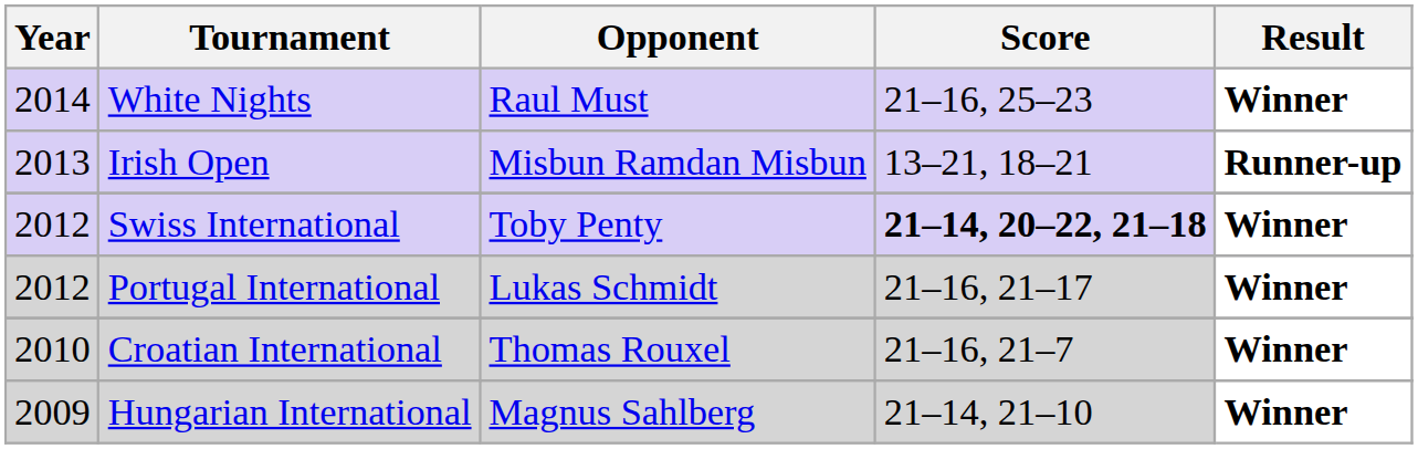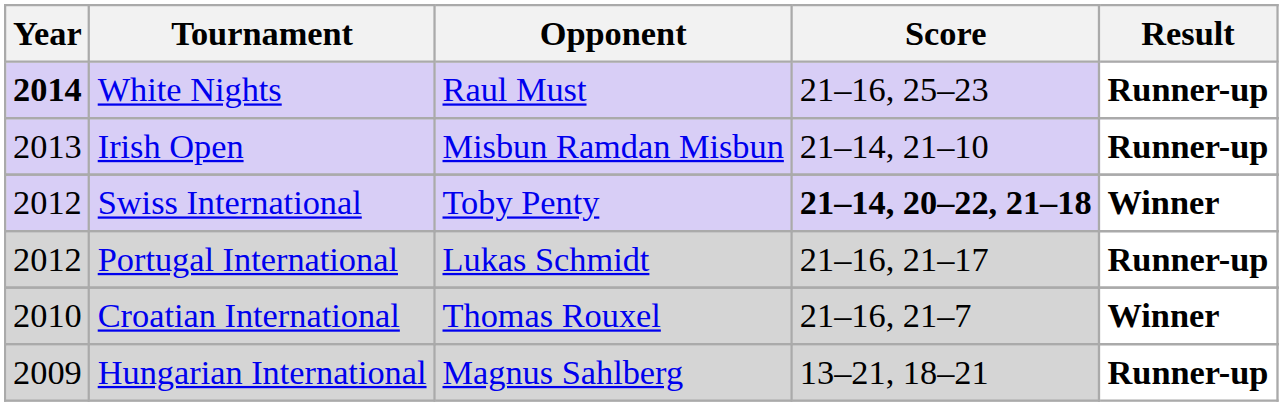 <table class="sortable wikitable" style="font-size: 95%;">
 <tr>
 <th>Year</th>
 <th>Tournament</th>
 <th>Opponent</th>
 <th>Score</th>
 <th>Result</th>
 </tr>
 <tr style="background:#D8CEF6">
-<td align="center">2014</td>
+<td align="center"><strong>2014</strong></td>
 <td align="left"><a href='#'>White Nights</a></td>
 <td align="left"> <a href='#'>Raul Must</a></td>
 <td align="left">21–16, 25–23</td>
-<td style="text-align:left; background:white"> <strong>Winner</strong></td>
+<td style="text-align:left; background:white"> <strong>Runner-up</strong></td>
 </tr>
 <tr>
 </tr>
 <tr style="background:#D8CEF6">
 <td align="center">2013</td>
 <td align="left"><a href='#'>Irish Open</a></td>
 <td align="left"> <a href='#'>Misbun Ramdan Misbun</a></td>
-<td align="left">13–21, 18–21</td>
+<td align="left">21–14, 21–10</td>
 <td style="text-align:left; background:white"> <strong>Runner-up</strong></td>
 </tr>
 <tr>
 </tr>
 <tr style="background:#D8CEF6">
 <td align="center">2012</td>
 <td align="left"><a href='#'>Swiss International</a></td>
 <td align="left"> <a href='#'>Toby Penty</a></td>
 <td align="left"><strong>21–14, 20–22, 21–18</strong></td>
 <td style="text-align:left; background:white"> <strong>Winner</strong></td>
 </tr>
 <tr>
 </tr>
 <tr style="background:#D5D5D5">
 <td align="center">2012</td>
 <td align="left"><a href='#'>Portugal International</a></td>
 <td align="left"> <a href='#'>Lukas Schmidt</a></td>
 <td align="left">21–16, 21–17</td>
-<td style="text-align:left; background:white"> <strong>Winner</strong></td>
+<td style="text-align:left; background:white"> <strong>Runner-up</strong></td>
 </tr>
 <tr>
 </tr>
 <tr style="background:#D5D5D5">
 <td align="center">2010</td>
 <td align="left"><a href='#'>Croatian International</a></td>
 <td align="left"> <a href='#'>Thomas Rouxel</a></td>
 <td align="left">21–16, 21–7</td>
 <td style="text-align:left; background:white"> <strong>Winner</strong></td>
 </tr>
 <tr>
 </tr>
 <tr style="background:#D5D5D5">
 <td align="center">2009</td>
 <td align="left"><a href='#'>Hungarian International</a></td>
 <td align="left"> <a href='#'>Magnus Sahlberg</a></td>
-<td align="left">21–14, 21–10</td>
-<td style="text-align:left; background:white"> <strong>Winner</strong></td>
+<td align="left">13–21, 18–21</td>
+<td style="text-align:left; background:white"> <strong>Runner-up</strong></td>
 </tr>
 </table>
